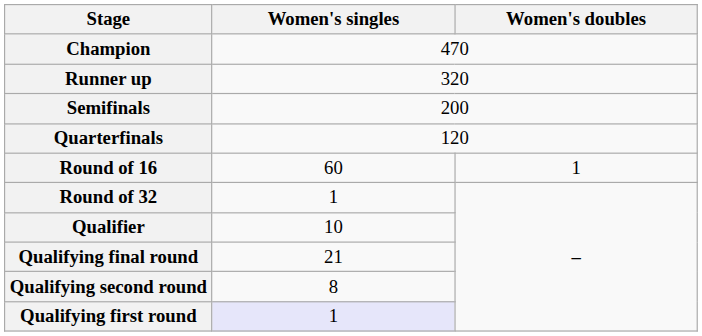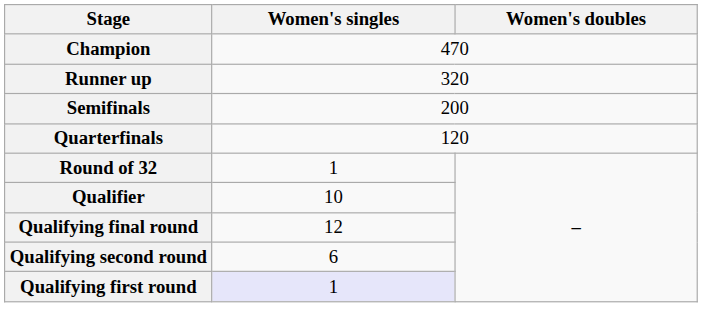 <table class=wikitable>
 <tr>
 <th width=170>Stage</th>
 <th width=200>Women's singles</th>
 <th style="width:200px;">Women's doubles</th>
 </tr>
 <tr style=text-align:center>
 <th>Champion</th>
 <td colspan=2>470</td>
 </tr>
 <tr style=text-align:center>
 <th>Runner up</th>
 <td colspan=2>320</td>
 </tr>
 <tr style="text-align:center;">
 <th>Semifinals</th>
 <td colspan=2>200</td>
 </tr>
 <tr style="text-align:center;">
 <th>Quarterfinals</th>
 <td colspan=2>120</td>
 </tr>
 <tr style="text-align:center;">
-<th>Round of 16</th>
-<td>60</td>
-<td>1</td>
-</tr>
-<tr style="text-align:center;">
 <th>Round of 32</th>
 <td>1</td>
 <td rowspan=5><strong>–</strong></td>
 </tr>
 <tr style="text-align:center;">
 <th>Qualifier</th>
 <td>10</td>
 </tr>
 <tr style="text-align:center;">
 <th>Qualifying final round</th>
-<td>21</td>
+<td>12</td>
 </tr>
 <tr style="text-align:center;">
 <th>Qualifying second round</th>
-<td>8</td>
+<td>6</td>
 </tr>
 <tr style="text-align:center;">
 <th>Qualifying first round</th>
 <td style="background: lavender;">1</td>
 </tr>
 </table>
